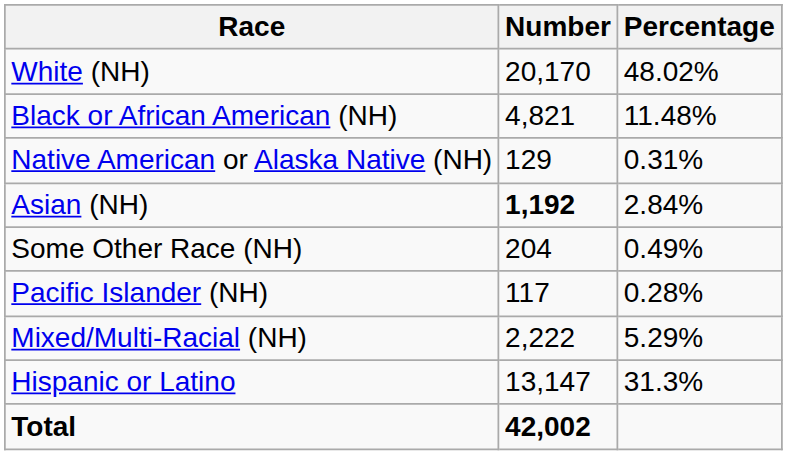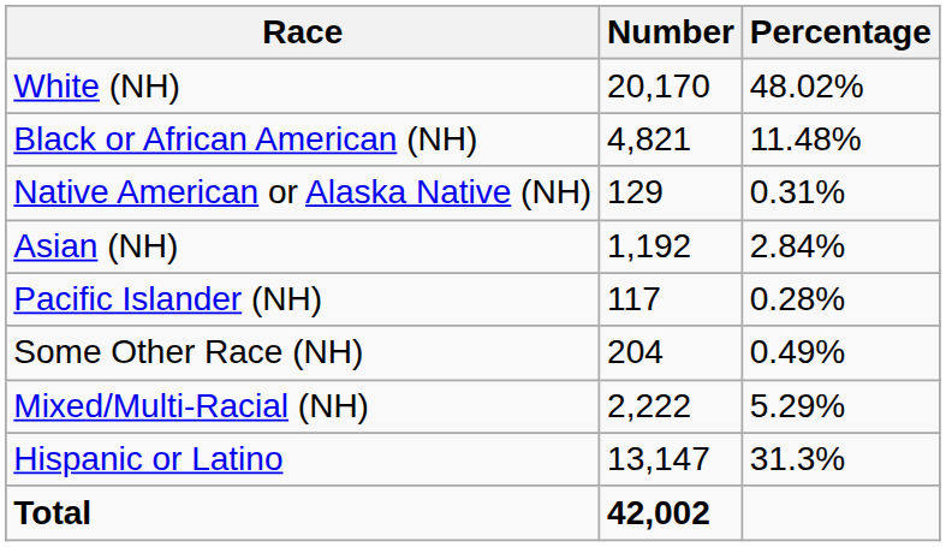 <table class="wikitable">
 <tr>
 <th>Race</th>
 <th>Number</th>
 <th>Percentage</th>
 </tr>
 <tr>
 <td><a href='#'>White</a> (NH)</td>
 <td>20,170</td>
 <td>48.02%</td>
 </tr>
 <tr>
 <td><a href='#'>Black or African American</a> (NH)</td>
 <td>4,821</td>
 <td>11.48%</td>
 </tr>
 <tr>
 <td><a href='#'>Native American</a> or <a href='#'>Alaska Native</a> (NH)</td>
 <td>129</td>
 <td>0.31%</td>
 </tr>
 <tr>
 <td><a href='#'>Asian</a> (NH)</td>
-<td><strong>1,192</strong></td>
+<td>1,192</td>
 <td>2.84%</td>
+</tr>
+<tr>
+<td><a href='#'>Pacific Islander</a> (NH)</td>
+<td>117</td>
+<td>0.28%</td>
 </tr>
 <tr>
 <td>Some Other Race (NH)</td>
 <td>204</td>
 <td>0.49%</td>
-</tr>
-<tr>
-<td><a href='#'>Pacific Islander</a> (NH)</td>
-<td>117</td>
-<td>0.28%</td>
 </tr>
 <tr>
 <td><a href='#'>Mixed/Multi-Racial</a> (NH)</td>
 <td>2,222</td>
 <td>5.29%</td>
 </tr>
 <tr>
 <td><a href='#'>Hispanic or Latino</a></td>
 <td>13,147</td>
 <td>31.3%</td>
 </tr>
 <tr>
 <td><strong>Total</strong></td>
 <td><strong>42,002</strong></td>
 <td></td>
 </tr>
 </table>
